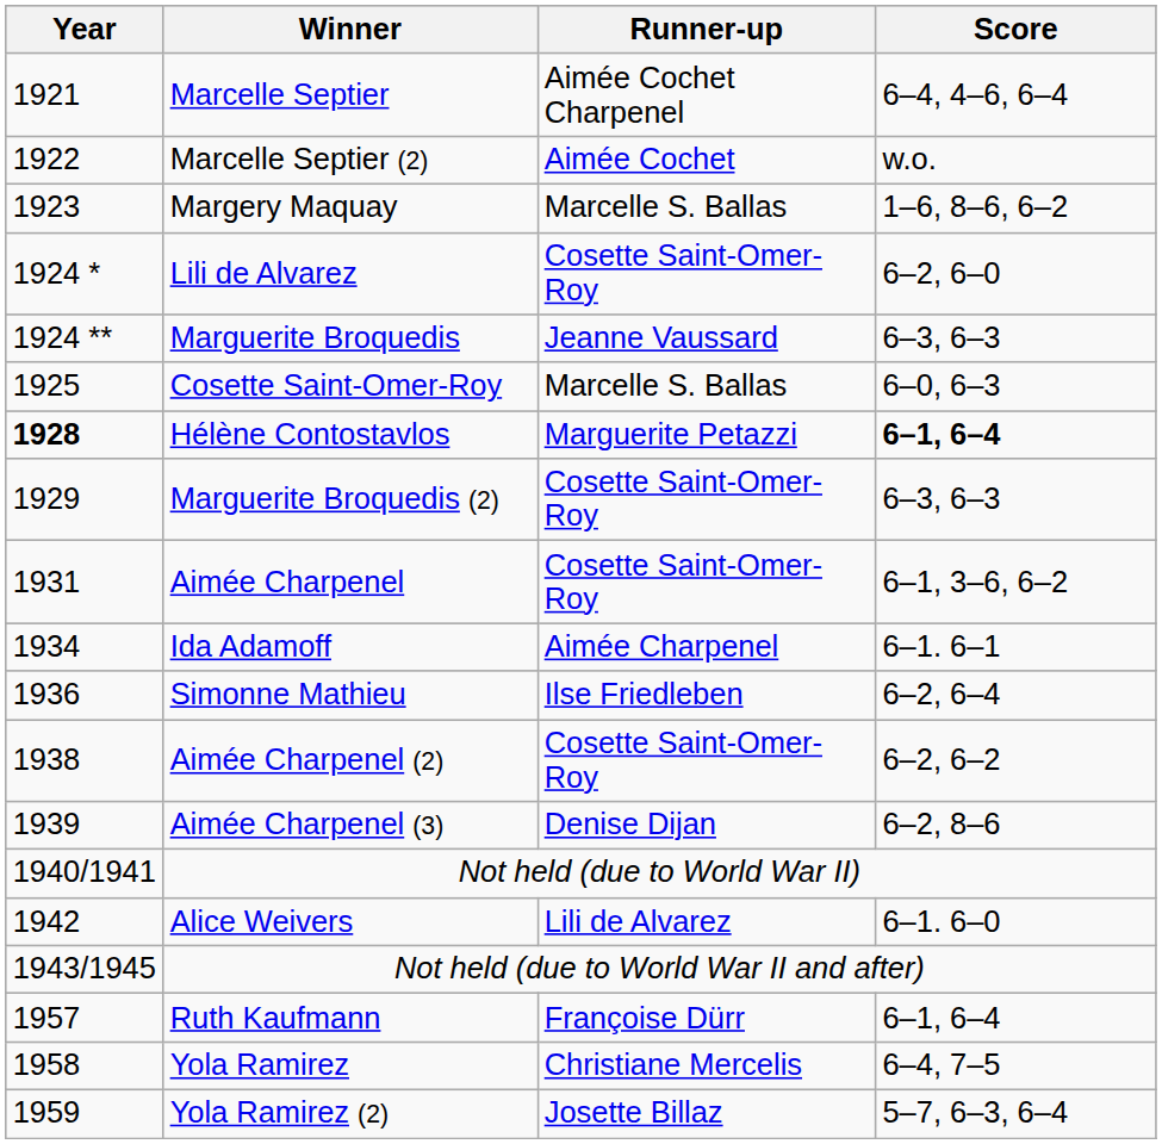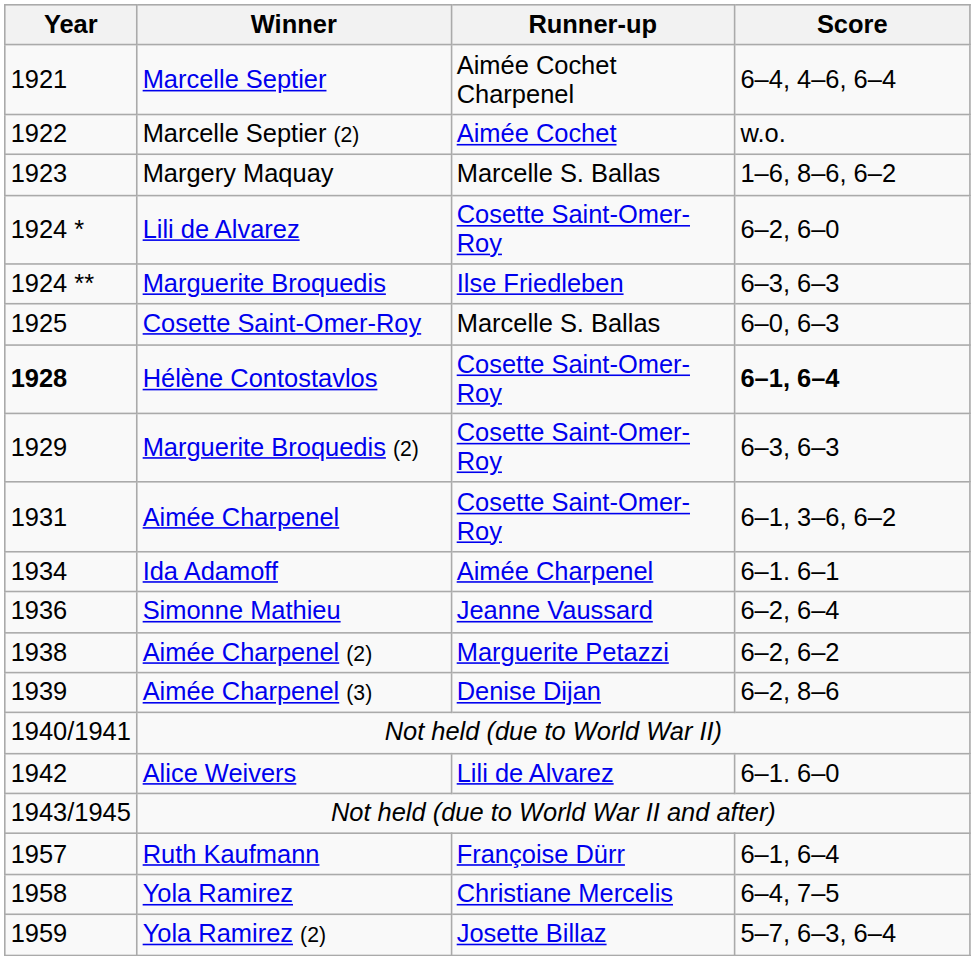 <table class="wikitable">
 <tr>
 <th style="width:60px;">Year</th>
 <th style="width:220px;">Winner</th>
 <th style="width:200px;">Runner-up</th>
 <th style="width:170px;">Score</th>
 </tr>
 <tr>
 <td>1921</td>
 <td> <a href='#'>Marcelle Septier</a></td>
 <td> Aimée Cochet Charpenel</td>
 <td>6–4, 4–6, 6–4</td>
 </tr>
 <tr>
 <td>1922</td>
 <td> Marcelle Septier <small>(2)</small></td>
 <td> <a href='#'>Aimée Cochet</a></td>
 <td>w.o.</td>
 </tr>
 <tr>
 <td>1923</td>
 <td> Margery Maquay</td>
 <td> Marcelle S. Ballas</td>
 <td>1–6, 8–6, 6–2</td>
 </tr>
 <tr>
 <td>1924 *</td>
 <td> <a href='#'>Lili de Alvarez</a></td>
 <td>  <a href='#'>Cosette Saint-Omer-Roy</a></td>
 <td>6–2, 6–0</td>
 </tr>
 <tr>
 <td>1924 **</td>
 <td> <a href='#'>Marguerite Broquedis</a></td>
-<td> <a href='#'>Jeanne Vaussard</a></td>
+<td> <a href='#'>Ilse Friedleben</a></td>
 <td>6–3, 6–3</td>
 </tr>
 <tr>
 <td>1925</td>
 <td> <a href='#'>Cosette Saint-Omer-Roy</a></td>
 <td> Marcelle S. Ballas</td>
 <td>6–0, 6–3</td>
 </tr>
 <tr>
 <td><strong>1928</strong></td>
 <td> <a href='#'>Hélène Contostavlos</a></td>
-<td> <a href='#'>Marguerite Petazzi</a></td>
+<td> <a href='#'>Cosette Saint-Omer-Roy</a></td>
 <td><strong>6–1, 6–4</strong></td>
 </tr>
 <tr>
 <td>1929</td>
 <td> <a href='#'>Marguerite Broquedis</a> <small>(2)</small></td>
 <td> <a href='#'>Cosette Saint-Omer-Roy</a></td>
 <td>6–3, 6–3</td>
 </tr>
 <tr>
 <td>1931</td>
 <td> <a href='#'>Aimée Charpenel</a></td>
 <td> <a href='#'>Cosette Saint-Omer-Roy</a></td>
 <td>6–1, 3–6, 6–2</td>
 </tr>
 <tr>
 <td>1934</td>
 <td> <a href='#'>Ida Adamoff</a></td>
 <td> <a href='#'>Aimée Charpenel</a></td>
 <td>6–1. 6–1</td>
 </tr>
 <tr>
 <td>1936</td>
 <td> <a href='#'>Simonne Mathieu</a></td>
-<td> <a href='#'>Ilse Friedleben</a></td>
+<td> <a href='#'>Jeanne Vaussard</a></td>
 <td>6–2, 6–4</td>
 </tr>
 <tr>
 <td>1938</td>
 <td> <a href='#'>Aimée Charpenel</a> <small>(2)</small></td>
-<td> <a href='#'>Cosette Saint-Omer-Roy</a></td>
+<td> <a href='#'>Marguerite Petazzi</a></td>
 <td>6–2, 6–2</td>
 </tr>
 <tr>
 <td>1939</td>
 <td> <a href='#'>Aimée Charpenel</a> <small>(3)</small></td>
 <td> <a href='#'>Denise Dijan</a></td>
 <td>6–2, 8–6</td>
 </tr>
 <tr>
 <td>1940/1941</td>
 <td colspan=4 align=center><em>Not held (due to World War II)</em></td>
 </tr>
 <tr>
 <td>1942</td>
 <td> <a href='#'>Alice Weivers</a></td>
 <td> <a href='#'>Lili de Alvarez</a></td>
 <td>6–1. 6–0</td>
 </tr>
 <tr>
 <td>1943/1945</td>
 <td colspan=4 align=center><em>Not held (due to World War II and after)</em></td>
 </tr>
 <tr>
 <td>1957</td>
 <td> <a href='#'>Ruth Kaufmann</a></td>
 <td> <a href='#'>Françoise Dürr</a></td>
 <td>6–1, 6–4</td>
 </tr>
 <tr>
 <td>1958</td>
 <td> <a href='#'>Yola Ramirez</a></td>
 <td> <a href='#'>Christiane Mercelis</a></td>
 <td>6–4, 7–5</td>
 </tr>
 <tr>
 <td>1959</td>
 <td> <a href='#'>Yola Ramirez</a> <small>(2)</small></td>
 <td> <a href='#'>Josette Billaz</a></td>
 <td>5–7, 6–3, 6–4</td>
 </tr>
 <tr>
 </tr>
 </table>
